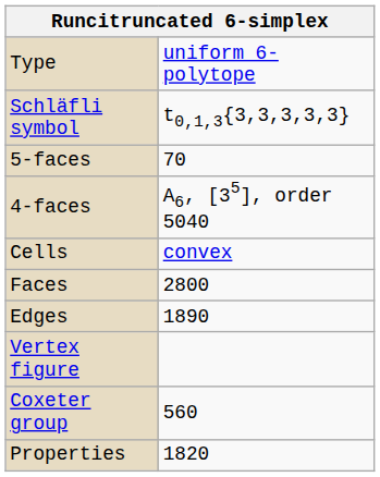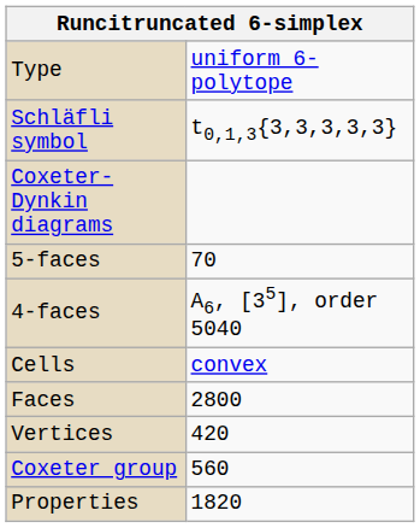 <table class="wikitable" align="right" style="margin-left:10px" width="250">
 <tr>
 <th bgcolor=#e7dcc3 colspan=2>Runcitruncated 6-simplex</th>
 </tr>
 <tr>
 <td bgcolor=#e7dcc3>Type</td>
 <td><a href='#'>uniform 6-polytope</a></td>
 </tr>
 <tr>
 <td bgcolor=#e7dcc3><a href='#'>Schläfli symbol</a></td>
 <td>t<sub>0,1,3</sub>{3,3,3,3,3}</td>
+</tr>
+<tr>
+<td bgcolor=#e7dcc3><a href='#'>Coxeter-Dynkin diagrams</a></td>
+<td></td>
 </tr>
 <tr>
 <td bgcolor=#e7dcc3>5-faces</td>
 <td>70</td>
 </tr>
 <tr>
 <td bgcolor=#e7dcc3>4-faces</td>
 <td>A<sub>6</sub>, [3<sup>5</sup>], order 5040</td>
 </tr>
 <tr>
 <td bgcolor=#e7dcc3>Cells</td>
 <td><a href='#'>convex</a></td>
 </tr>
 <tr>
 <td bgcolor=#e7dcc3>Faces</td>
 <td>2800</td>
 </tr>
 <tr>
-<td bgcolor=#e7dcc3>Edges</td>
-<td>1890</td>
-</tr>
-<tr>
-<td bgcolor=#e7dcc3><a href='#'>Vertex figure</a></td>
-<td></td>
+<td bgcolor=#e7dcc3>Vertices</td>
+<td>420</td>
 </tr>
 <tr>
 <td bgcolor=#e7dcc3><a href='#'>Coxeter group</a></td>
 <td>560</td>
 </tr>
 <tr>
 <td bgcolor=#e7dcc3>Properties</td>
 <td>1820</td>
 </tr>
 </table>
